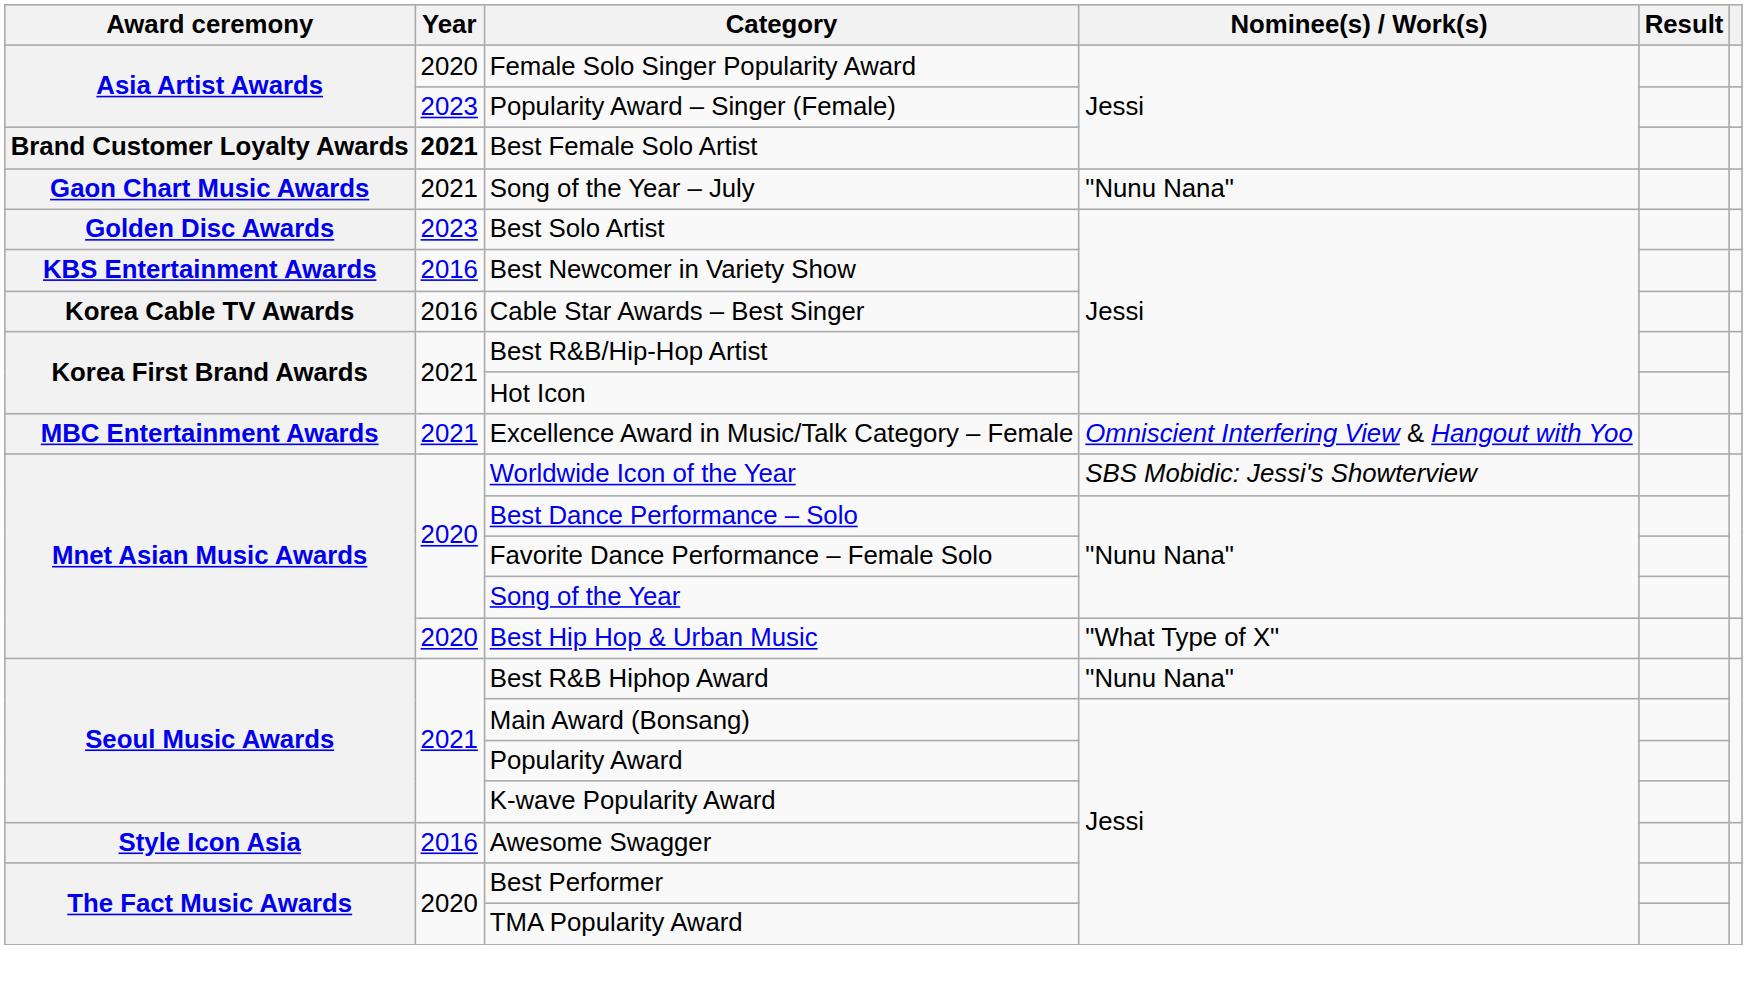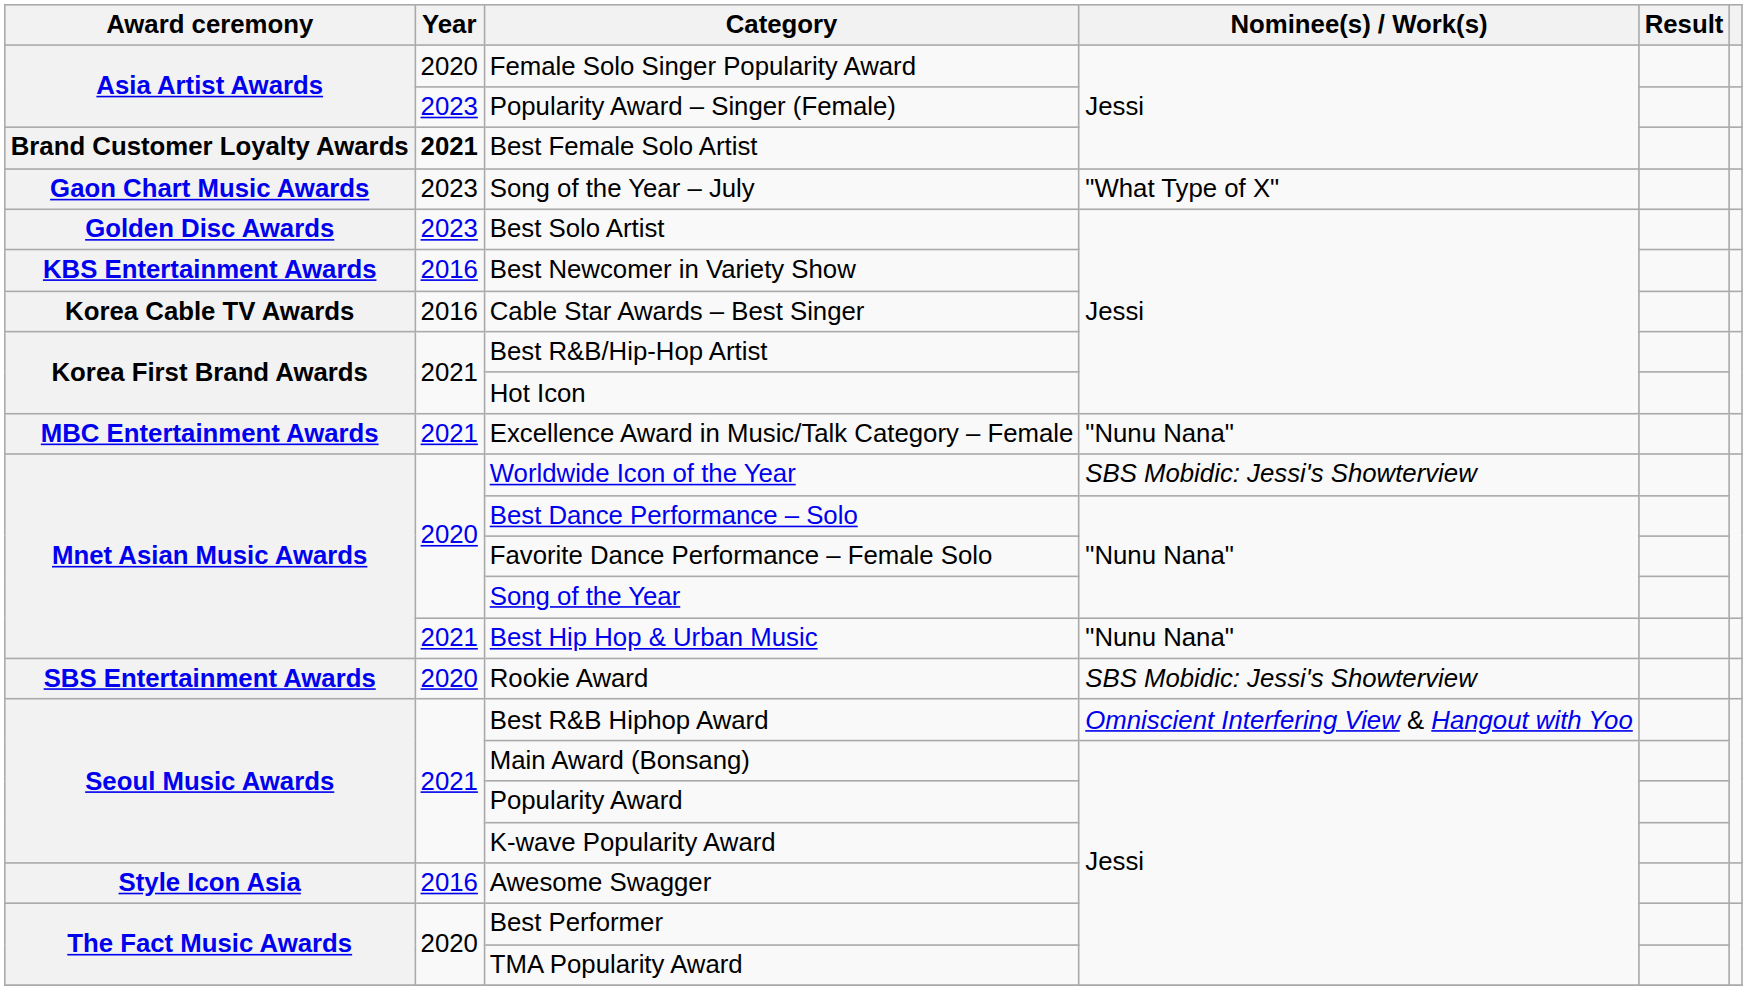 <table class="wikitable sortable plainrowheaders">
 <tr>
 <th scope="col">Award ceremony</th>
 <th scope="col">Year</th>
 <th scope="col">Category</th>
 <th scope="col">Nominee(s) / Work(s)</th>
 <th scope="col">Result</th>
 <th scope="col" class="unsortable"></th>
 </tr>
 <tr>
 <th scope="row" rowspan="2"><a href='#'>Asia Artist Awards</a></th>
 <td style="text-align:center">2020</td>
 <td>Female Solo Singer Popularity Award</td>
 <td rowspan="3">Jessi</td>
 <td></td>
 <td style="text-align:center"></td>
 </tr>
 <tr>
 <td style="text-align:center"><a href='#'>2023</a></td>
 <td>Popularity Award – Singer (Female)</td>
 <td></td>
 <td style="text-align:center"></td>
 </tr>
 <tr>
 <th scope="row">Brand Customer Loyalty Awards</th>
 <td style="text-align:center"><strong>2021</strong></td>
 <td>Best Female Solo Artist</td>
 <td></td>
 <td align=center></td>
 </tr>
 <tr>
 <th scope="row"><a href='#'>Gaon Chart Music Awards</a></th>
-<td style="text-align:center">2021</td>
+<td style="text-align:center">2023</td>
 <td>Song of the Year – July</td>
-<td>"Nunu Nana"</td>
+<td rowspan="1">"What Type of X"</td>
 <td></td>
 <td style="text-align:center"></td>
 </tr>
 <tr>
 <th scope="row"><a href='#'>Golden Disc Awards</a></th>
 <td style="text-align:center"><a href='#'>2023</a></td>
 <td>Best Solo Artist</td>
 <td rowspan="5">Jessi</td>
 <td></td>
 <td style="text-align:center"></td>
 </tr>
 <tr>
 <th scope="row"><a href='#'>KBS Entertainment Awards</a></th>
 <td style="text-align:center"><a href='#'>2016</a></td>
 <td>Best Newcomer in Variety Show</td>
 <td></td>
 <td style="text-align:center"></td>
 </tr>
 <tr>
 <th scope="row">Korea Cable TV Awards</th>
 <td style="text-align:center">2016</td>
 <td>Cable Star Awards – Best Singer</td>
 <td></td>
 <td style="text-align:center"></td>
 </tr>
 <tr>
 <th scope="row" rowspan="2">Korea First Brand Awards</th>
 <td rowspan="2" style="text-align:center">2021</td>
 <td>Best R&B/Hip-Hop Artist</td>
 <td></td>
 <td rowspan="2" style="text-align:center"></td>
 </tr>
 <tr>
 <td>Hot Icon</td>
 <td></td>
 </tr>
 <tr>
 <th scope="row"><a href='#'>MBC Entertainment Awards</a></th>
 <td style="text-align:center"><a href='#'>2021</a></td>
 <td>Excellence Award in Music/Talk Category – Female</td>
-<td><em><a href='#'>Omniscient Interfering View</a></em> & <em><a href='#'>Hangout with Yoo</a></em></td>
+<td>"Nunu Nana"</td>
 <td></td>
 <td style="text-align:center"></td>
 </tr>
 <tr>
 <th scope="row" rowspan="5"><a href='#'>Mnet Asian Music Awards</a></th>
 <td rowspan="4" style="text-align:center"><a href='#'>2020</a></td>
 <td><a href='#'>Worldwide Icon of the Year</a></td>
 <td><em>SBS Mobidic: Jessi's Showterview</em></td>
 <td></td>
 <td rowspan="4" style="text-align:center"></td>
 </tr>
 <tr>
 <td><a href='#'>Best Dance Performance – Solo</a></td>
 <td rowspan="3">"Nunu Nana"</td>
 <td></td>
 </tr>
 <tr>
 <td>Favorite Dance Performance – Female Solo</td>
 <td></td>
 </tr>
 <tr>
 <td><a href='#'>Song of the Year</a></td>
 <td></td>
 </tr>
 <tr>
+<td style="text-align:center"><a href='#'>2021</a></td>
+<td><a href='#'>Best Hip Hop & Urban Music</a></td>
+<td>"Nunu Nana"</td>
+<td></td>
+<td style="text-align:center"></td>
+</tr>
+<tr>
+<th scope="row"><a href='#'>SBS Entertainment Awards</a></th>
 <td style="text-align:center"><a href='#'>2020</a></td>
-<td><a href='#'>Best Hip Hop & Urban Music</a></td>
-<td rowspan="1">"What Type of X"</td>
+<td>Rookie Award</td>
+<td><em>SBS Mobidic: Jessi's Showterview</em></td>
 <td></td>
 <td style="text-align:center"></td>
 </tr>
 <tr>
 <th scope="row" rowspan="4"><a href='#'>Seoul Music Awards</a></th>
 <td rowspan="4" style="text-align:center"><a href='#'>2021</a></td>
 <td>Best R&B Hiphop Award</td>
-<td>"Nunu Nana"</td>
+<td><em><a href='#'>Omniscient Interfering View</a></em> & <em><a href='#'>Hangout with Yoo</a></em></td>
 <td></td>
 <td rowspan="4" style="text-align:center"></td>
 </tr>
 <tr>
 <td>Main Award (Bonsang)</td>
 <td rowspan="6">Jessi</td>
 <td></td>
 </tr>
 <tr>
 <td>Popularity Award</td>
 <td></td>
 </tr>
 <tr>
 <td>K-wave Popularity Award</td>
 <td></td>
 </tr>
 <tr>
 <th scope="row"><a href='#'>Style Icon Asia</a></th>
 <td style="text-align:center"><a href='#'>2016</a></td>
 <td>Awesome Swagger</td>
 <td></td>
 <td style="text-align:center"></td>
 </tr>
 <tr>
 <th scope="row" rowspan="2"><a href='#'>The Fact Music Awards</a></th>
 <td rowspan="2" style="text-align:center">2020</td>
 <td>Best Performer</td>
 <td></td>
 <td rowspan="2" style="text-align:center"></td>
 </tr>
 <tr>
 <td>TMA Popularity Award</td>
 <td></td>
 </tr>
 <tr>
 </tr>
 </table>
